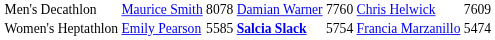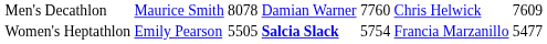 <table>
 <tr>
 <td>Men's Decathlon</td>
 <td align=left><a href='#'>Maurice Smith</a> <br></td>
 <td>8078</td>
 <td align=left><a href='#'>Damian Warner</a> <br></td>
 <td>7760</td>
 <td align=left><a href='#'>Chris Helwick</a> <br></td>
 <td>7609</td>
 </tr>
 <tr>
 <td>Women's Heptathlon</td>
 <td align=left><a href='#'>Emily Pearson</a> <br></td>
-<td>5585</td>
+<td>5505</td>
 <td align=left><strong><a href='#'>Salcia Slack</a> <br></strong></td>
 <td>5754</td>
 <td align=left><a href='#'>Francia Marzanillo</a> <br></td>
-<td>5474</td>
+<td>5477</td>
 </tr>
 </table>
